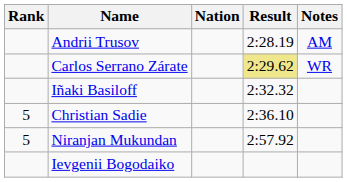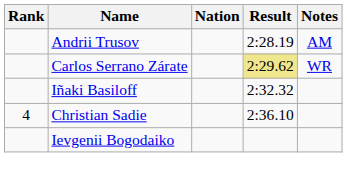 <table class="wikitable sortable" style="text-align:center">
 <tr>
 <th>Rank</th>
 <th>Name</th>
 <th>Nation</th>
 <th>Result</th>
 <th>Notes</th>
 </tr>
 <tr>
 <td></td>
 <td align=left><a href='#'>Andrii Trusov</a></td>
 <td align=left></td>
 <td>2:28.19</td>
 <td><a href='#'>AM</a></td>
 </tr>
 <tr>
 <td></td>
 <td align=left><a href='#'>Carlos Serrano Zárate</a></td>
 <td align=left></td>
 <td style="background: khaki;">2:29.62</td>
 <td><a href='#'>WR</a></td>
 </tr>
 <tr>
 <td></td>
 <td align=left><a href='#'>Iñaki Basiloff</a></td>
 <td align=left></td>
 <td>2:32.32</td>
 <td></td>
 </tr>
 <tr>
-<td>5</td>
+<td>4</td>
 <td align=left><a href='#'>Christian Sadie</a></td>
 <td align=left></td>
 <td>2:36.10</td>
-<td></td>
-</tr>
-<tr>
-<td>5</td>
-<td align=left><a href='#'>Niranjan Mukundan</a></td>
-<td align=left></td>
-<td>2:57.92</td>
 <td></td>
 </tr>
 <tr>
 <td></td>
 <td align=left><a href='#'>Ievgenii Bogodaiko</a></td>
 <td align=left></td>
 <td data-sort-value=9:99.99></td>
 <td></td>
 </tr>
 </table>
